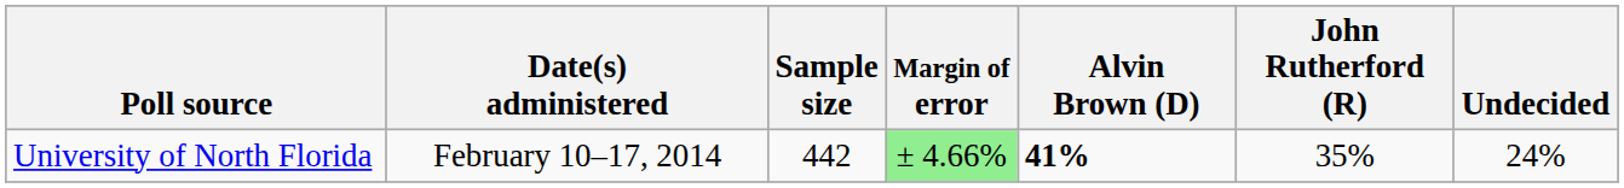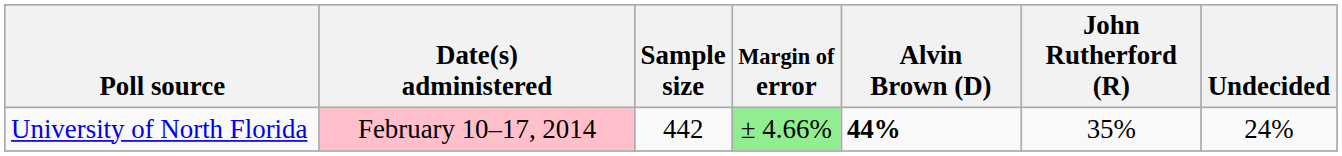 <table class="wikitable">
 <tr valign= bottom>
 <th style="width:180px;">Poll source</th>
 <th style="width:180px;">Date(s)<br>administered</th>
 <th class=small>Sample<br>size</th>
 <th><small>Margin of</small><br>error</th>
 <th style="width:100px;">Alvin<br>Brown (D)</th>
 <th style="width:100px;">John<br>Rutherford (R)</th>
 <th>Undecided</th>
 </tr>
 <tr>
 <td><a href='#'>University of North Florida</a></td>
-<td align=center>February 10–17, 2014</td>
+<td align=center style="background: pink;">February 10–17, 2014</td>
 <td align=center>442</td>
 <td align=center style="background: lightgreen;">± 4.66%</td>
-<td><strong>41%</strong></td>
+<td><strong>44%</strong></td>
 <td align=center>35%</td>
 <td align=center>24%</td>
 </tr>
 </table>
